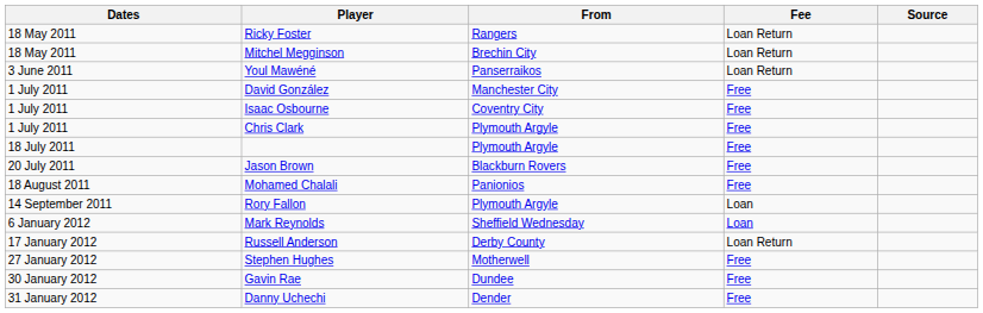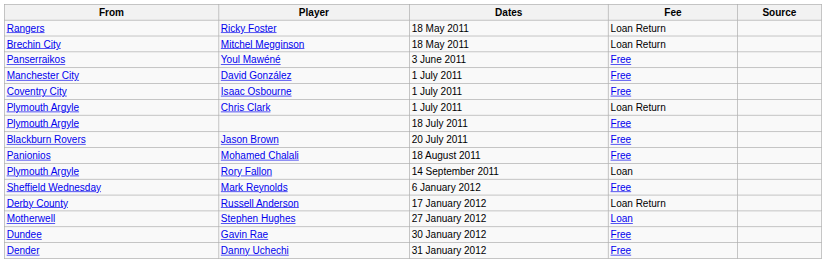 <table class="wikitable" style="text-align:center; font-size:95%;width:98%; text-align:left">
 <tr>
+<th>From</th>
+<th>Player</th>
 <th>Dates</th>
-<th>Player</th>
-<th>From</th>
 <th>Fee</th>
 <th>Source</th>
 </tr>
 <tr>
+<td> <a href='#'>Rangers</a></td>
+<td> <a href='#'>Ricky Foster</a></td>
 <td>18 May 2011</td>
-<td> <a href='#'>Ricky Foster</a></td>
-<td> <a href='#'>Rangers</a></td>
 <td>Loan Return</td>
 <td></td>
 </tr>
 <tr>
+<td> <a href='#'>Brechin City</a></td>
+<td> <a href='#'>Mitchel Megginson</a></td>
 <td>18 May 2011</td>
-<td> <a href='#'>Mitchel Megginson</a></td>
-<td> <a href='#'>Brechin City</a></td>
 <td>Loan Return</td>
 <td></td>
 </tr>
 <tr>
+<td> <a href='#'>Panserraikos</a></td>
+<td> <a href='#'>Youl Mawéné</a></td>
 <td>3 June 2011</td>
-<td> <a href='#'>Youl Mawéné</a></td>
-<td> <a href='#'>Panserraikos</a></td>
+<td><a href='#'>Free</a></td>
+<td></td>
+</tr>
+<tr>
+<td> <a href='#'>Manchester City</a></td>
+<td> <a href='#'>David González</a></td>
+<td>1 July 2011</td>
+<td><a href='#'>Free</a></td>
+<td></td>
+</tr>
+<tr>
+<td> <a href='#'>Coventry City</a></td>
+<td> <a href='#'>Isaac Osbourne</a></td>
+<td>1 July 2011</td>
+<td><a href='#'>Free</a></td>
+<td></td>
+</tr>
+<tr>
+<td> <a href='#'>Plymouth Argyle</a></td>
+<td> <a href='#'>Chris Clark</a></td>
+<td>1 July 2011</td>
 <td>Loan Return</td>
 <td></td>
 </tr>
 <tr>
-<td>1 July 2011</td>
-<td> <a href='#'>David González</a></td>
-<td> <a href='#'>Manchester City</a></td>
+<td> <a href='#'>Plymouth Argyle</a></td>
+<td> </td>
+<td>18 July 2011</td>
 <td><a href='#'>Free</a></td>
 <td></td>
 </tr>
 <tr>
-<td>1 July 2011</td>
-<td> <a href='#'>Isaac Osbourne</a></td>
-<td> <a href='#'>Coventry City</a></td>
+<td> <a href='#'>Blackburn Rovers</a></td>
+<td> <a href='#'>Jason Brown</a></td>
+<td>20 July 2011</td>
 <td><a href='#'>Free</a></td>
 <td></td>
 </tr>
 <tr>
-<td>1 July 2011</td>
-<td> <a href='#'>Chris Clark</a></td>
-<td> <a href='#'>Plymouth Argyle</a></td>
+<td> <a href='#'>Panionios</a></td>
+<td> <a href='#'>Mohamed Chalali</a></td>
+<td>18 August 2011</td>
 <td><a href='#'>Free</a></td>
 <td></td>
 </tr>
 <tr>
-<td>18 July 2011</td>
-<td> </td>
 <td> <a href='#'>Plymouth Argyle</a></td>
+<td> <a href='#'>Rory Fallon</a></td>
+<td>14 September 2011</td>
+<td>Loan</td>
+<td></td>
+</tr>
+<tr>
+<td> <a href='#'>Sheffield Wednesday</a></td>
+<td> <a href='#'>Mark Reynolds</a></td>
+<td>6 January 2012</td>
 <td><a href='#'>Free</a></td>
 <td></td>
 </tr>
 <tr>
-<td>20 July 2011</td>
-<td> <a href='#'>Jason Brown</a></td>
-<td> <a href='#'>Blackburn Rovers</a></td>
+<td> <a href='#'>Derby County</a></td>
+<td> <a href='#'>Russell Anderson</a></td>
+<td>17 January 2012</td>
+<td>Loan Return</td>
+<td></td>
+</tr>
+<tr>
+<td> <a href='#'>Motherwell</a></td>
+<td> <a href='#'>Stephen Hughes</a></td>
+<td>27 January 2012</td>
+<td><a href='#'>Loan</a></td>
+<td></td>
+</tr>
+<tr>
+<td> <a href='#'>Dundee</a></td>
+<td> <a href='#'>Gavin Rae</a></td>
+<td>30 January 2012</td>
 <td><a href='#'>Free</a></td>
 <td></td>
 </tr>
 <tr>
-<td>18 August 2011</td>
-<td> <a href='#'>Mohamed Chalali</a></td>
-<td> <a href='#'>Panionios</a></td>
-<td><a href='#'>Free</a></td>
-<td></td>
-</tr>
-<tr>
-<td>14 September 2011</td>
-<td> <a href='#'>Rory Fallon</a></td>
-<td> <a href='#'>Plymouth Argyle</a></td>
-<td>Loan</td>
-<td></td>
-</tr>
-<tr>
-<td>6 January 2012</td>
-<td> <a href='#'>Mark Reynolds</a></td>
-<td> <a href='#'>Sheffield Wednesday</a></td>
-<td><a href='#'>Loan</a></td>
-<td></td>
-</tr>
-<tr>
-<td>17 January 2012</td>
-<td> <a href='#'>Russell Anderson</a></td>
-<td> <a href='#'>Derby County</a></td>
-<td>Loan Return</td>
-<td></td>
-</tr>
-<tr>
-<td>27 January 2012</td>
-<td> <a href='#'>Stephen Hughes</a></td>
-<td> <a href='#'>Motherwell</a></td>
-<td><a href='#'>Free</a></td>
-<td></td>
-</tr>
-<tr>
-<td>30 January 2012</td>
-<td> <a href='#'>Gavin Rae</a></td>
-<td> <a href='#'>Dundee</a></td>
-<td><a href='#'>Free</a></td>
-<td></td>
-</tr>
-<tr>
+<td> <a href='#'>Dender</a></td>
+<td> <a href='#'>Danny Uchechi</a></td>
 <td>31 January 2012</td>
-<td> <a href='#'>Danny Uchechi</a></td>
-<td> <a href='#'>Dender</a></td>
 <td><a href='#'>Free</a></td>
 <td></td>
 </tr>
 </table>
